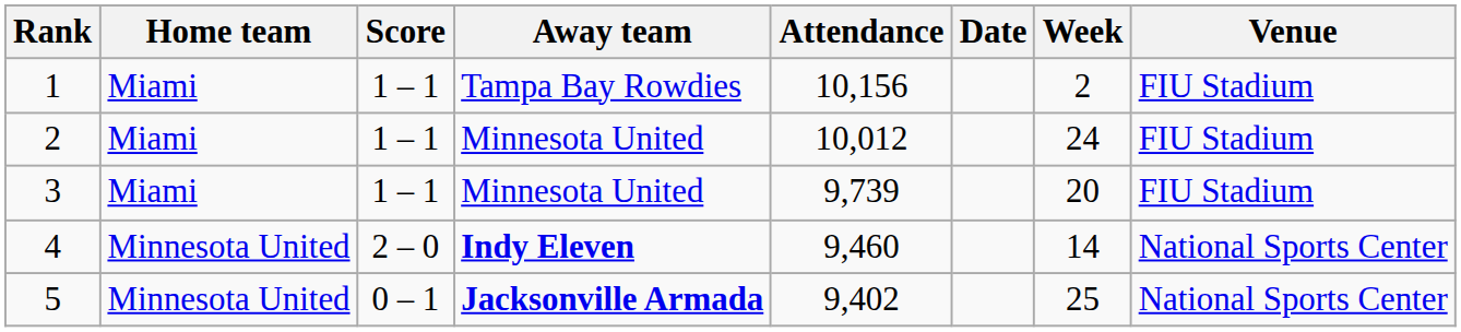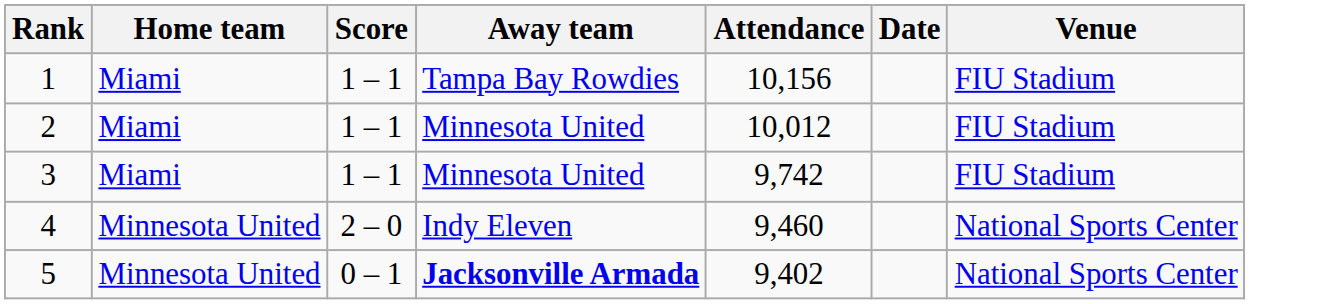 <table class="wikitable sortable">
 <tr>
 <th>Rank</th>
 <th>Home team</th>
 <th>Score</th>
 <th>Away team</th>
 <th>Attendance</th>
 <th>Date</th>
-<th>Week</th>
 <th>Venue</th>
 </tr>
 <tr>
 <td align=center>1</td>
 <td><a href='#'>Miami</a></td>
 <td align=center>1 – 1</td>
 <td><a href='#'>Tampa Bay Rowdies</a></td>
 <td align=center>10,156</td>
 <td align=center></td>
-<td align=center>2</td>
 <td><a href='#'>FIU Stadium</a></td>
 </tr>
 <tr>
 <td align=center>2</td>
 <td><a href='#'>Miami</a></td>
 <td align=center>1 – 1</td>
 <td><a href='#'>Minnesota United</a></td>
 <td align=center>10,012</td>
 <td align=center></td>
-<td align=center>24</td>
 <td><a href='#'>FIU Stadium</a></td>
 </tr>
 <tr>
 <td align=center>3</td>
 <td><a href='#'>Miami</a></td>
 <td align=center>1 – 1</td>
 <td><a href='#'>Minnesota United</a></td>
-<td align=center>9,739</td>
+<td align=center>9,742</td>
 <td align=center></td>
-<td align=center>20</td>
 <td><a href='#'>FIU Stadium</a></td>
 </tr>
 <tr>
 <td align=center>4</td>
 <td><a href='#'>Minnesota United</a></td>
 <td align=center>2 – 0</td>
-<td><strong><a href='#'>Indy Eleven</a></strong></td>
+<td><a href='#'>Indy Eleven</a></td>
 <td align=center>9,460</td>
 <td align=center></td>
-<td align=center>14</td>
 <td><a href='#'>National Sports Center</a></td>
 </tr>
 <tr>
 <td align=center>5</td>
 <td><a href='#'>Minnesota United</a></td>
 <td align=center>0 – 1</td>
 <td><strong><a href='#'>Jacksonville Armada</a></strong></td>
 <td align=center>9,402</td>
 <td align=center></td>
-<td align=center>25</td>
 <td><a href='#'>National Sports Center</a></td>
 </tr>
 </table>
